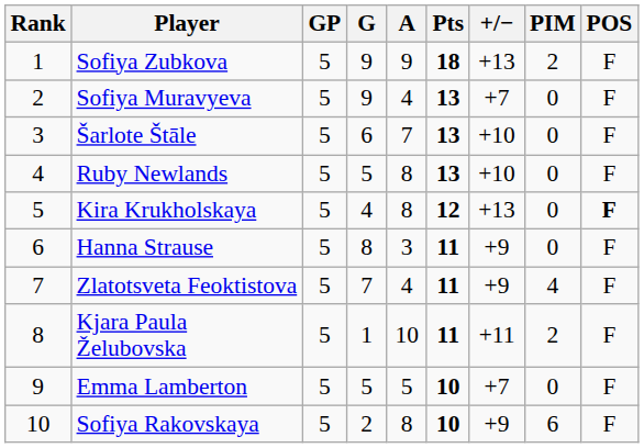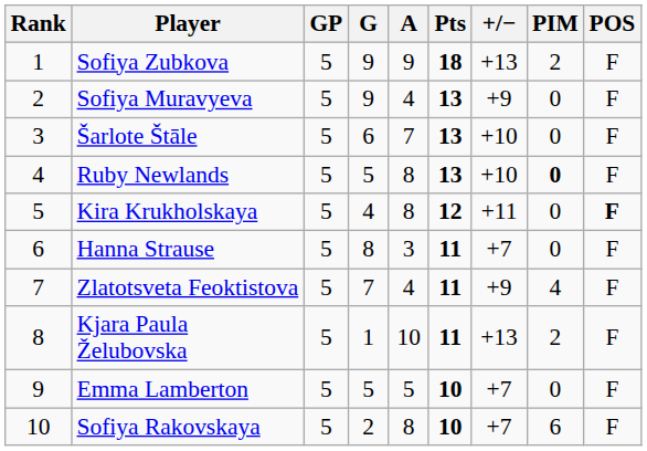 <table class="wikitable sortable" style="text-align:center;">
 <tr>
 <th width=30>Rank</th>
 <th width=150>Player</th>
 <th width=20>GP</th>
 <th width=20>G</th>
 <th width=20>A</th>
 <th width=20>Pts</th>
 <th width=30>+/−</th>
 <th width=30>PIM</th>
 <th width=30>POS</th>
 </tr>
 <tr>
 <td>1</td>
 <td align=left> <a href='#'>Sofiya Zubkova</a></td>
 <td>5</td>
 <td>9</td>
 <td>9</td>
 <td><strong>18</strong></td>
 <td>+13</td>
 <td>2</td>
 <td>F</td>
 </tr>
 <tr>
 <td>2</td>
 <td align=left> <a href='#'>Sofiya Muravyeva</a></td>
 <td>5</td>
 <td>9</td>
 <td>4</td>
 <td><strong>13</strong></td>
-<td>+7</td>
+<td>+9</td>
 <td>0</td>
 <td>F</td>
 </tr>
 <tr>
 <td>3</td>
 <td align=left> <a href='#'>Šarlote Štāle</a></td>
 <td>5</td>
 <td>6</td>
 <td>7</td>
 <td><strong>13</strong></td>
 <td>+10</td>
 <td>0</td>
 <td>F</td>
 </tr>
 <tr>
 <td>4</td>
 <td align=left> <a href='#'>Ruby Newlands</a></td>
 <td>5</td>
 <td>5</td>
 <td>8</td>
 <td><strong>13</strong></td>
 <td>+10</td>
-<td>0</td>
+<td><strong>0</strong></td>
 <td>F</td>
 </tr>
 <tr>
 <td>5</td>
 <td align=left> <a href='#'>Kira Krukholskaya</a></td>
 <td>5</td>
 <td>4</td>
 <td>8</td>
 <td><strong>12</strong></td>
-<td>+13</td>
+<td>+11</td>
 <td>0</td>
 <td><strong>F</strong></td>
 </tr>
 <tr>
 <td>6</td>
 <td align=left> <a href='#'>Hanna Strause</a></td>
 <td>5</td>
 <td>8</td>
 <td>3</td>
 <td><strong>11</strong></td>
-<td>+9</td>
+<td>+7</td>
 <td>0</td>
 <td>F</td>
 </tr>
 <tr>
 <td>7</td>
 <td align=left> <a href='#'>Zlatotsveta Feoktistova</a></td>
 <td>5</td>
 <td>7</td>
 <td>4</td>
 <td><strong>11</strong></td>
 <td>+9</td>
 <td>4</td>
 <td>F</td>
 </tr>
 <tr>
 <td>8</td>
 <td align=left> <a href='#'>Kjara Paula Želubovska</a></td>
 <td>5</td>
 <td>1</td>
 <td>10</td>
 <td><strong>11</strong></td>
-<td>+11</td>
+<td>+13</td>
 <td>2</td>
 <td>F</td>
 </tr>
 <tr>
 <td>9</td>
 <td align=left> <a href='#'>Emma Lamberton</a></td>
 <td>5</td>
 <td>5</td>
 <td>5</td>
 <td><strong>10</strong></td>
 <td>+7</td>
 <td>0</td>
 <td>F</td>
 </tr>
 <tr>
 <td>10</td>
 <td align=left> <a href='#'>Sofiya Rakovskaya</a></td>
 <td>5</td>
 <td>2</td>
 <td>8</td>
 <td><strong>10</strong></td>
-<td>+9</td>
+<td>+7</td>
 <td>6</td>
 <td>F</td>
 </tr>
 </table>
